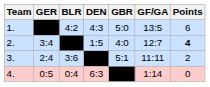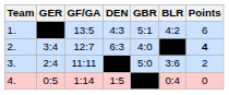 <table class="wikitable" bgcolor="#EFEFFF" width="50%">
 <tr bgcolor="#BCD2EE">
 <th>Team</th>
 <th>GER</th>
-<th>BLR</th>
+<th>GF/GA</th>
 <th>DEN</th>
 <th>GBR</th>
-<th>GF/GA</th>
+<th>BLR</th>
 <th>Points</th>
 </tr>
 <tr bgcolor="#CAE1FF" align="center">
 <td align="left">1. </td>
 <td style="background:#000000;"></td>
+<td>13:5</td>
+<td>4:3</td>
+<td>5:1</td>
 <td>4:2</td>
-<td>4:3</td>
-<td>5:0</td>
-<td>13:5</td>
 <td>6</td>
 </tr>
 <tr bgcolor="#CAE1FF" align="center">
 <td align="left">2. </td>
 <td>3:4</td>
+<td>12:7</td>
+<td>6:3</td>
+<td>4:0</td>
 <td style="background:#000000;"></td>
-<td>1:5</td>
-<td>4:0</td>
-<td>12:7</td>
 <td><strong>4</strong></td>
 </tr>
 <tr bgcolor="#CAE1FF" align="center">
 <td align="left">3. </td>
 <td>2:4</td>
+<td>11:11</td>
+<td style="background:#000000;"></td>
+<td>5:0</td>
 <td>3:6</td>
-<td style="background:#000000;"></td>
-<td>5:1</td>
-<td>11:11</td>
 <td>2</td>
 </tr>
 <tr bgcolor="#ffcccc" align="center">
 <td align="left">4. </td>
 <td>0:5</td>
+<td>1:14</td>
+<td>1:5</td>
+<td style="background:#000000;"></td>
 <td>0:4</td>
-<td>6:3</td>
-<td style="background:#000000;"></td>
-<td>1:14</td>
 <td>0</td>
 </tr>
 </table>
